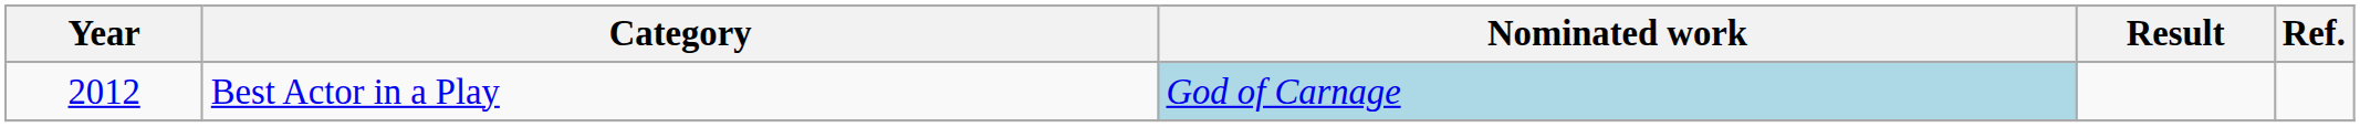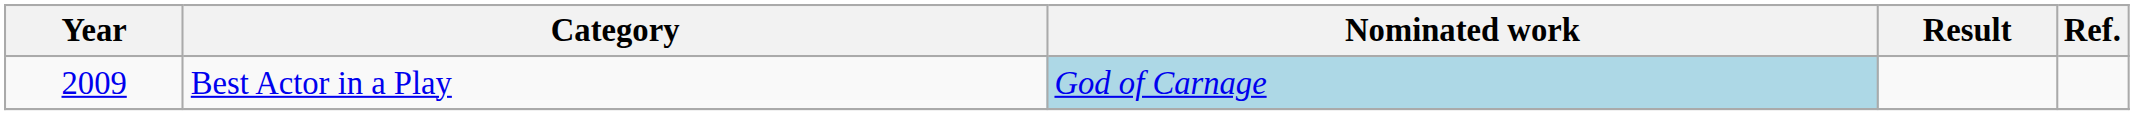 <table class=wikitable>
 <tr>
 <th scope="col" style="width:5em;">Year</th>
 <th scope="col" style="width:26em;">Category</th>
 <th scope="col" style="width:25em;">Nominated work</th>
 <th scope="col" style="width:5em;">Result</th>
 <th>Ref.</th>
 </tr>
 <tr>
-<td style="text-align:center;"><a href='#'>2012</a></td>
+<td style="text-align:center;"><a href='#'>2009</a></td>
 <td><a href='#'>Best Actor in a Play</a></td>
 <td style="background: lightblue;"><em><a href='#'>God of Carnage</a></em></td>
 <td></td>
 <td style="text-align:center;"></td>
 </tr>
 <tr>
 </tr>
 </table>
